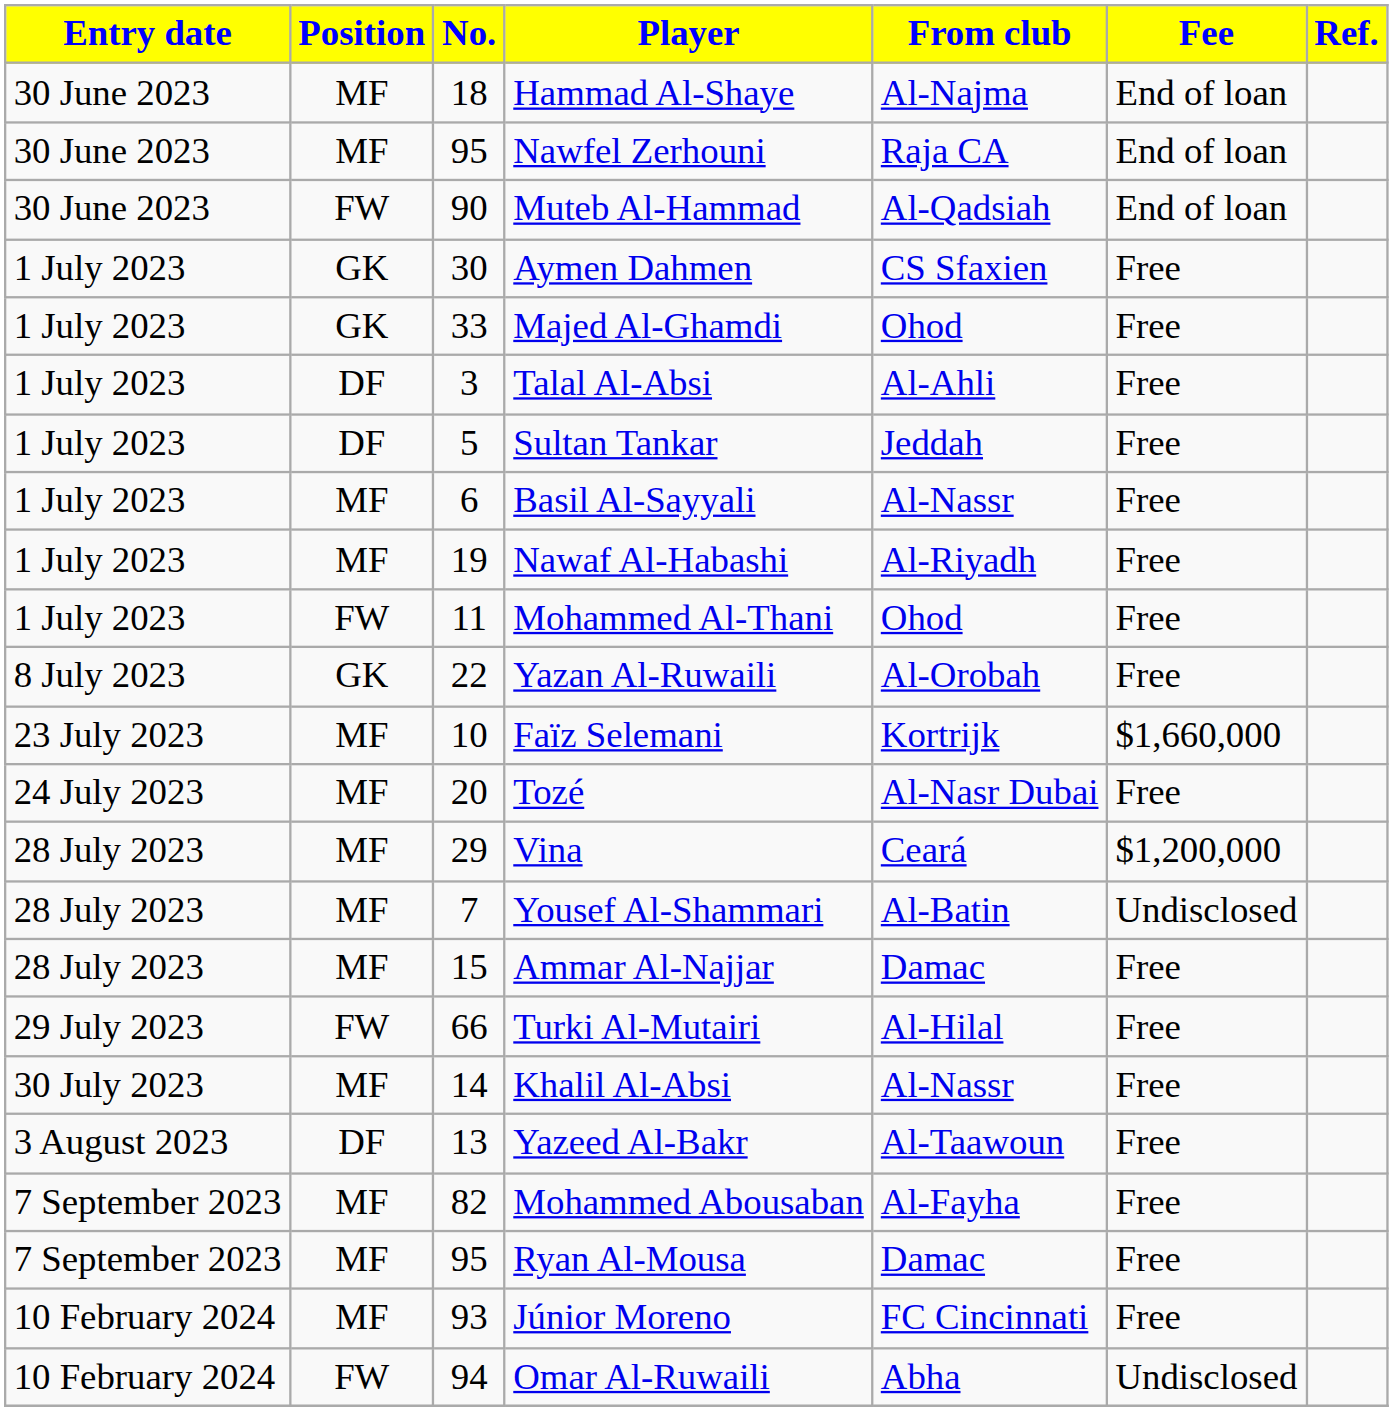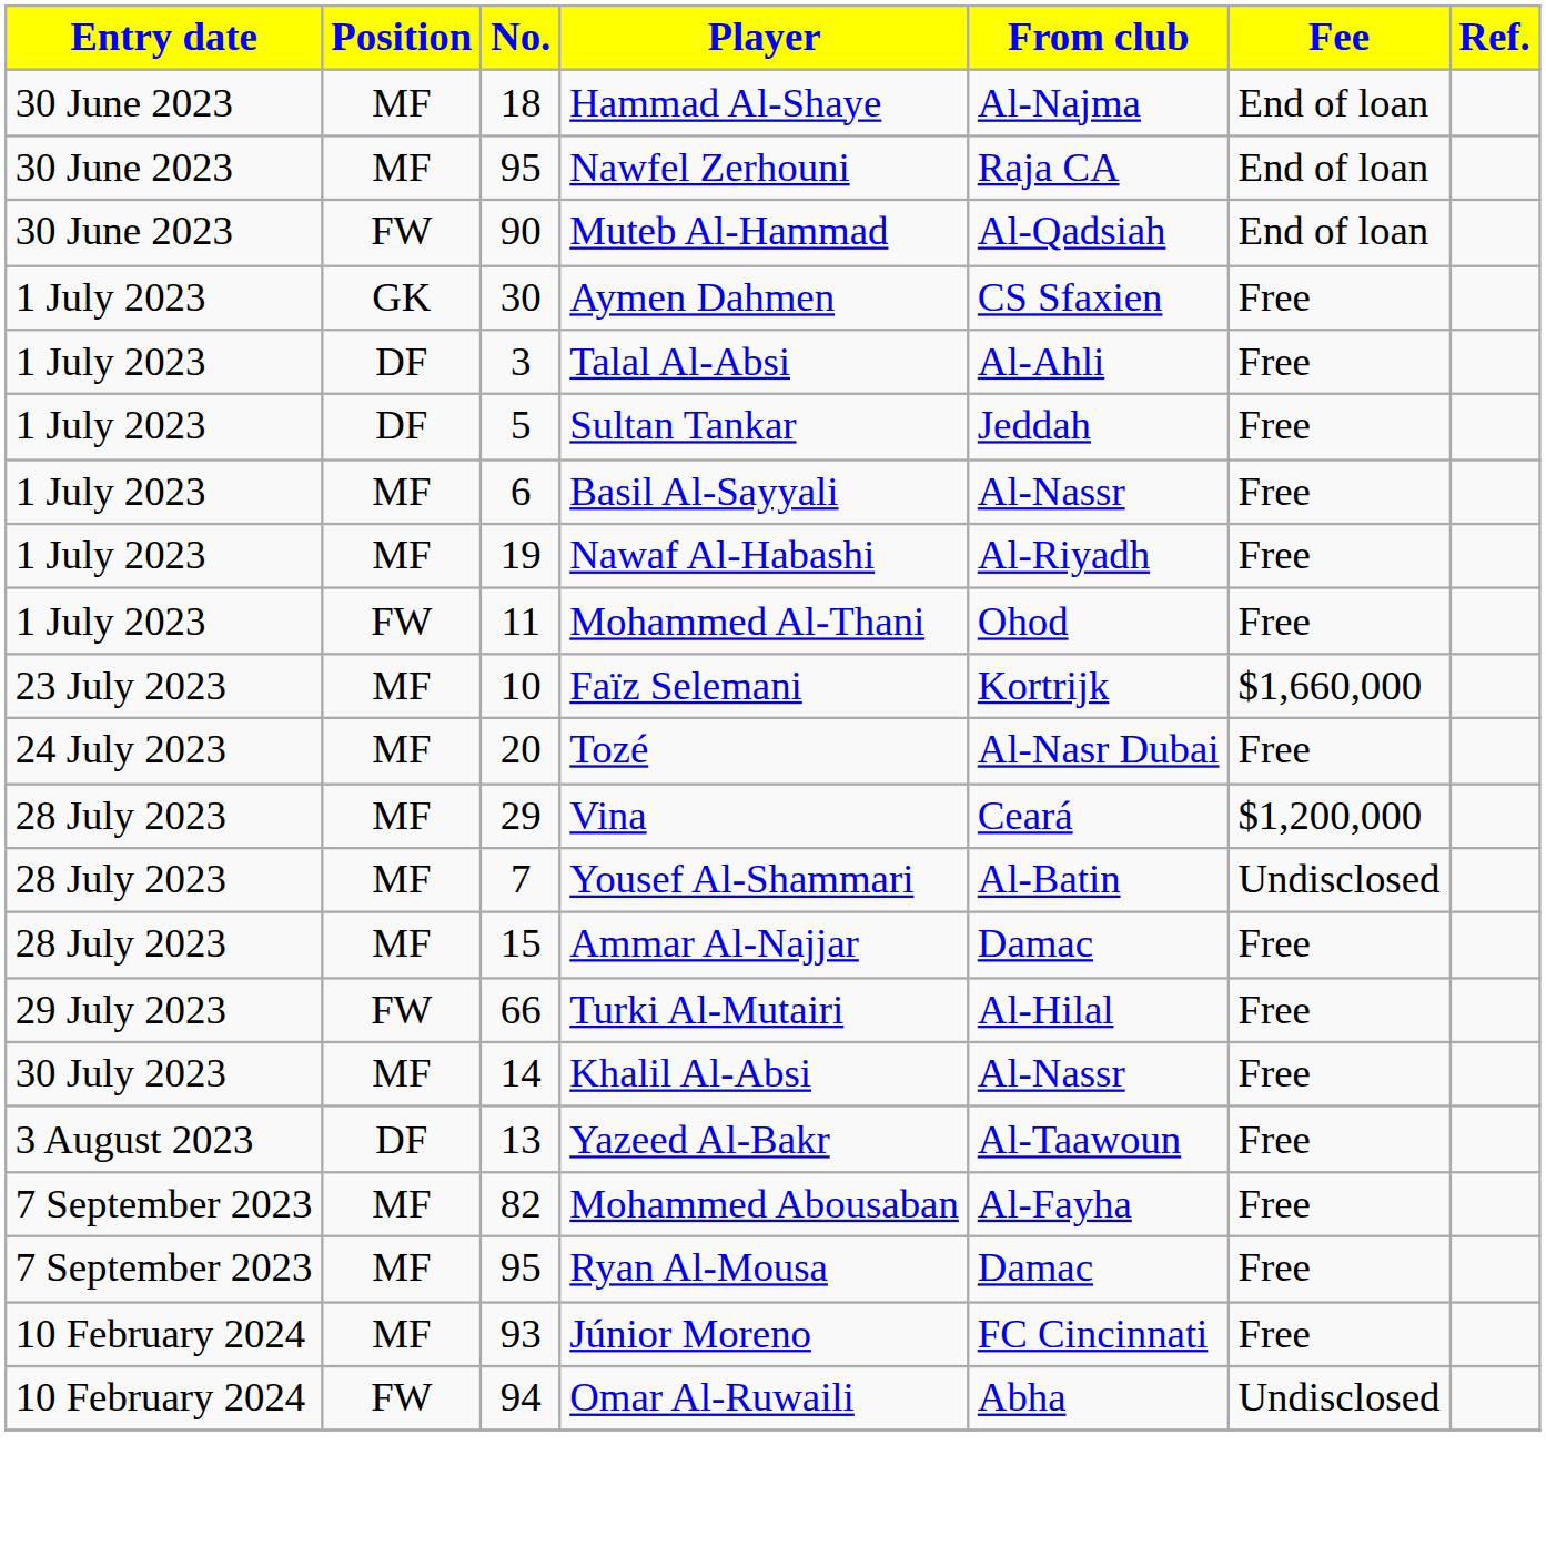 <table class="wikitable sortable">
 <tr>
 <th style="background:yellow; color:blue;"><strong>Entry date</strong></th>
 <th style="background:yellow; color:blue;"><strong>Position</strong></th>
 <th style="background:yellow; color:blue;"><strong>No.</strong></th>
 <th style="background:yellow; color:blue;"><strong>Player</strong></th>
 <th style="background:yellow; color:blue;"><strong>From club</strong></th>
 <th style="background:yellow; color:blue;"><strong>Fee</strong></th>
 <th style="background:yellow; color:blue;"><strong>Ref.</strong></th>
 </tr>
 <tr>
 <td>30 June 2023</td>
 <td style="text-align:center;">MF</td>
 <td style="text-align:center;">18</td>
 <td style="text-align:left;"> <a href='#'>Hammad Al-Shaye</a></td>
 <td style="text-align:left;"> <a href='#'>Al-Najma</a></td>
 <td>End of loan</td>
 <td></td>
 </tr>
 <tr>
 <td>30 June 2023</td>
 <td style="text-align:center;">MF</td>
 <td style="text-align:center;">95</td>
 <td style="text-align:left;"> <a href='#'>Nawfel Zerhouni</a></td>
 <td style="text-align:left;"> <a href='#'>Raja CA</a></td>
 <td>End of loan</td>
 <td></td>
 </tr>
 <tr>
 <td>30 June 2023</td>
 <td style="text-align:center;">FW</td>
 <td style="text-align:center;">90</td>
 <td style="text-align:left;"> <a href='#'>Muteb Al-Hammad</a></td>
 <td style="text-align:left;"> <a href='#'>Al-Qadsiah</a></td>
 <td>End of loan</td>
 <td></td>
 </tr>
 <tr>
 <td>1 July 2023</td>
 <td style="text-align:center;">GK</td>
 <td style="text-align:center;">30</td>
 <td style="text-align:left;"> <a href='#'>Aymen Dahmen</a></td>
 <td style="text-align:left;"> <a href='#'>CS Sfaxien</a></td>
 <td>Free</td>
 <td></td>
 </tr>
 <tr>
 <td>1 July 2023</td>
-<td style="text-align:center;">GK</td>
-<td style="text-align:center;">33</td>
-<td style="text-align:left;"> <a href='#'>Majed Al-Ghamdi</a></td>
-<td style="text-align:left;"> <a href='#'>Ohod</a></td>
-<td>Free</td>
-<td></td>
-</tr>
-<tr>
-<td>1 July 2023</td>
 <td style="text-align:center;">DF</td>
 <td style="text-align:center;">3</td>
 <td style="text-align:left;"> <a href='#'>Talal Al-Absi</a></td>
 <td style="text-align:left;"> <a href='#'>Al-Ahli</a></td>
 <td>Free</td>
 <td></td>
 </tr>
 <tr>
 <td>1 July 2023</td>
 <td style="text-align:center;">DF</td>
 <td style="text-align:center;">5</td>
 <td style="text-align:left;"> <a href='#'>Sultan Tankar</a></td>
 <td style="text-align:left;"> <a href='#'>Jeddah</a></td>
 <td>Free</td>
 <td></td>
 </tr>
 <tr>
 <td>1 July 2023</td>
 <td style="text-align:center;">MF</td>
 <td style="text-align:center;">6</td>
 <td style="text-align:left;"> <a href='#'>Basil Al-Sayyali</a></td>
 <td style="text-align:left;"> <a href='#'>Al-Nassr</a></td>
 <td>Free</td>
 <td></td>
 </tr>
 <tr>
 <td>1 July 2023</td>
 <td style="text-align:center;">MF</td>
 <td style="text-align:center;">19</td>
 <td style="text-align:left;"> <a href='#'>Nawaf Al-Habashi</a></td>
 <td style="text-align:left;"> <a href='#'>Al-Riyadh</a></td>
 <td>Free</td>
 <td></td>
 </tr>
 <tr>
 <td>1 July 2023</td>
 <td style="text-align:center;">FW</td>
 <td style="text-align:center;">11</td>
 <td style="text-align:left;"> <a href='#'>Mohammed Al-Thani</a></td>
 <td style="text-align:left;"> <a href='#'>Ohod</a></td>
-<td>Free</td>
-<td></td>
-</tr>
-<tr>
-<td>8 July 2023</td>
-<td style="text-align:center;">GK</td>
-<td style="text-align:center;">22</td>
-<td style="text-align:left;"> <a href='#'>Yazan Al-Ruwaili</a></td>
-<td style="text-align:left;"> <a href='#'>Al-Orobah</a></td>
 <td>Free</td>
 <td></td>
 </tr>
 <tr>
 <td>23 July 2023</td>
 <td style="text-align:center;">MF</td>
 <td style="text-align:center;">10</td>
 <td style="text-align:left;"> <a href='#'>Faïz Selemani</a></td>
 <td style="text-align:left;"> <a href='#'>Kortrijk</a></td>
 <td>$1,660,000</td>
 <td></td>
 </tr>
 <tr>
 <td>24 July 2023</td>
 <td style="text-align:center;">MF</td>
 <td style="text-align:center;">20</td>
 <td style="text-align:left;"> <a href='#'>Tozé</a></td>
 <td style="text-align:left;"> <a href='#'>Al-Nasr Dubai</a></td>
 <td>Free</td>
 <td></td>
 </tr>
 <tr>
 <td>28 July 2023</td>
 <td style="text-align:center;">MF</td>
 <td style="text-align:center;">29</td>
 <td style="text-align:left;"> <a href='#'>Vina</a></td>
 <td style="text-align:left;"> <a href='#'>Ceará</a></td>
 <td>$1,200,000</td>
 <td></td>
 </tr>
 <tr>
 <td>28 July 2023</td>
 <td style="text-align:center;">MF</td>
 <td style="text-align:center;">7</td>
 <td style="text-align:left;"> <a href='#'>Yousef Al-Shammari</a></td>
 <td style="text-align:left;"> <a href='#'>Al-Batin</a></td>
 <td>Undisclosed</td>
 <td></td>
 </tr>
 <tr>
 <td>28 July 2023</td>
 <td style="text-align:center;">MF</td>
 <td style="text-align:center;">15</td>
 <td style="text-align:left;"> <a href='#'>Ammar Al-Najjar</a></td>
 <td style="text-align:left;"> <a href='#'>Damac</a></td>
 <td>Free</td>
 <td></td>
 </tr>
 <tr>
 <td>29 July 2023</td>
 <td style="text-align:center;">FW</td>
 <td style="text-align:center;">66</td>
 <td style="text-align:left;"> <a href='#'>Turki Al-Mutairi</a></td>
 <td style="text-align:left;"> <a href='#'>Al-Hilal</a></td>
 <td>Free</td>
 <td></td>
 </tr>
 <tr>
 <td>30 July 2023</td>
 <td style="text-align:center;">MF</td>
 <td style="text-align:center;">14</td>
 <td style="text-align:left;"> <a href='#'>Khalil Al-Absi</a></td>
 <td style="text-align:left;"> <a href='#'>Al-Nassr</a></td>
 <td>Free</td>
 <td></td>
 </tr>
 <tr>
 <td>3 August 2023</td>
 <td style="text-align:center;">DF</td>
 <td style="text-align:center;">13</td>
 <td style="text-align:left;"> <a href='#'>Yazeed Al-Bakr</a></td>
 <td style="text-align:left;"> <a href='#'>Al-Taawoun</a></td>
 <td>Free</td>
 <td></td>
 </tr>
 <tr>
 <td>7 September 2023</td>
 <td style="text-align:center;">MF</td>
 <td style="text-align:center;">82</td>
 <td style="text-align:left;"> <a href='#'>Mohammed Abousaban</a></td>
 <td style="text-align:left;"> <a href='#'>Al-Fayha</a></td>
 <td>Free</td>
 <td></td>
 </tr>
 <tr>
 <td>7 September 2023</td>
 <td style="text-align:center;">MF</td>
 <td style="text-align:center;">95</td>
 <td style="text-align:left;"> <a href='#'>Ryan Al-Mousa</a></td>
 <td style="text-align:left;"> <a href='#'>Damac</a></td>
 <td>Free</td>
 <td></td>
 </tr>
 <tr>
 <td>10 February 2024</td>
 <td style="text-align:center;">MF</td>
 <td style="text-align:center;">93</td>
 <td style="text-align:left;"> <a href='#'>Júnior Moreno</a></td>
 <td style="text-align:left;"> <a href='#'>FC Cincinnati</a></td>
 <td>Free</td>
 <td></td>
 </tr>
 <tr>
 <td>10 February 2024</td>
 <td style="text-align:center;">FW</td>
 <td style="text-align:center;">94</td>
 <td style="text-align:left;"> <a href='#'>Omar Al-Ruwaili</a></td>
 <td style="text-align:left;"> <a href='#'>Abha</a></td>
 <td>Undisclosed</td>
 <td></td>
 </tr>
 <tr>
 </tr>
 </table>
